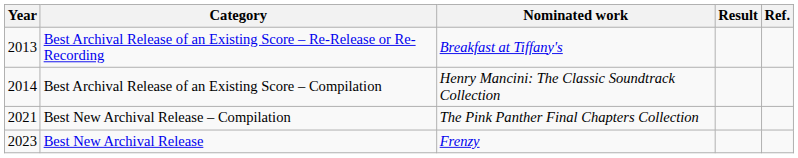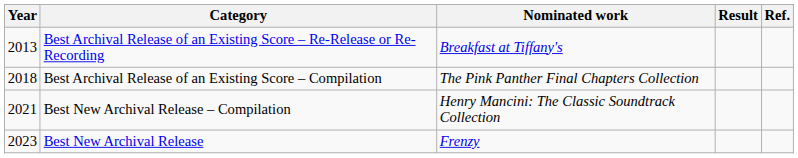 <table class="wikitable">
 <tr>
 <th>Year</th>
 <th>Category</th>
 <th>Nominated work</th>
 <th>Result</th>
 <th>Ref.</th>
 </tr>
 <tr>
 <td>2013</td>
 <td><a href='#'>Best Archival Release of an Existing Score – Re-Release or Re-Recording</a></td>
 <td><em><a href='#'>Breakfast at Tiffany's</a></em></td>
 <td></td>
 <td align="center"></td>
 </tr>
 <tr>
-<td>2014</td>
+<td>2018</td>
 <td>Best Archival Release of an Existing Score – Compilation</td>
-<td><em>Henry Mancini: The Classic Soundtrack Collection</em></td>
+<td><em>The Pink Panther Final Chapters Collection</em></td>
 <td></td>
 <td align="center"></td>
 </tr>
 <tr>
 <td>2021</td>
 <td>Best New Archival Release – Compilation</td>
-<td><em>The Pink Panther Final Chapters Collection</em></td>
+<td><em>Henry Mancini: The Classic Soundtrack Collection</em></td>
 <td></td>
 <td align="center"></td>
 </tr>
 <tr>
 <td>2023</td>
 <td><a href='#'>Best New Archival Release</a></td>
 <td><em><a href='#'>Frenzy</a></em></td>
 <td></td>
 <td align="center"></td>
 </tr>
 </table>
